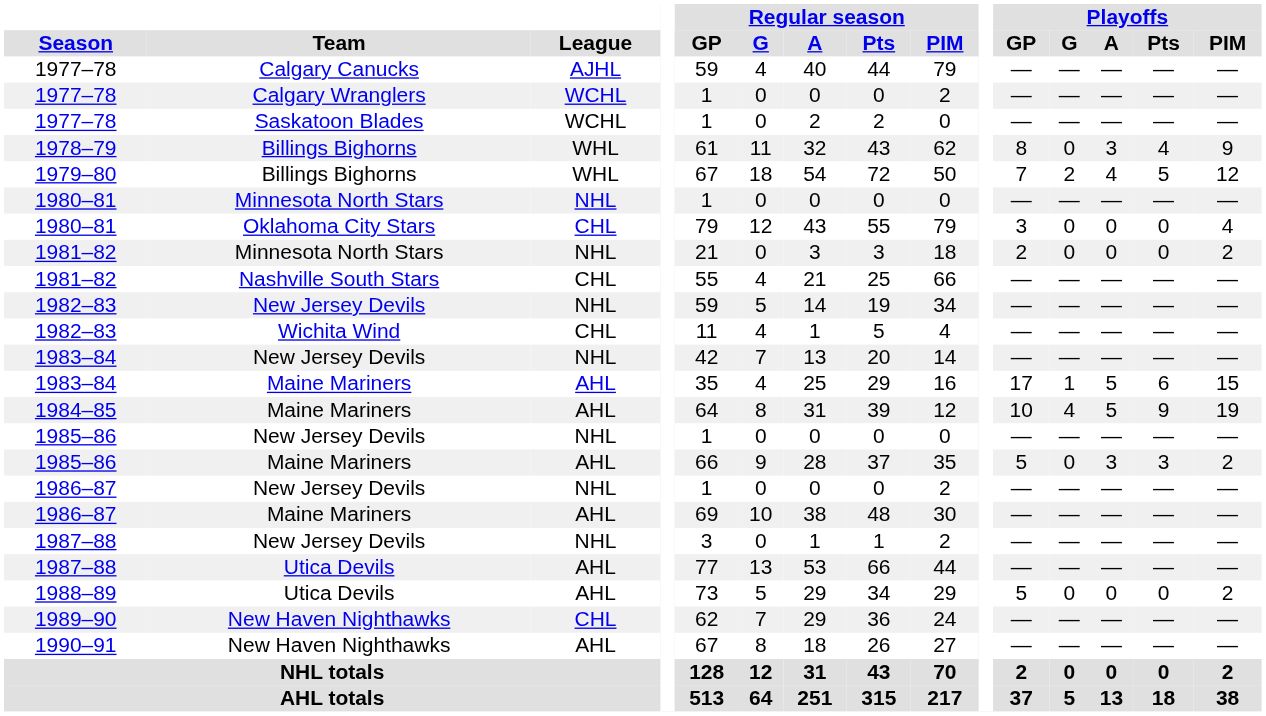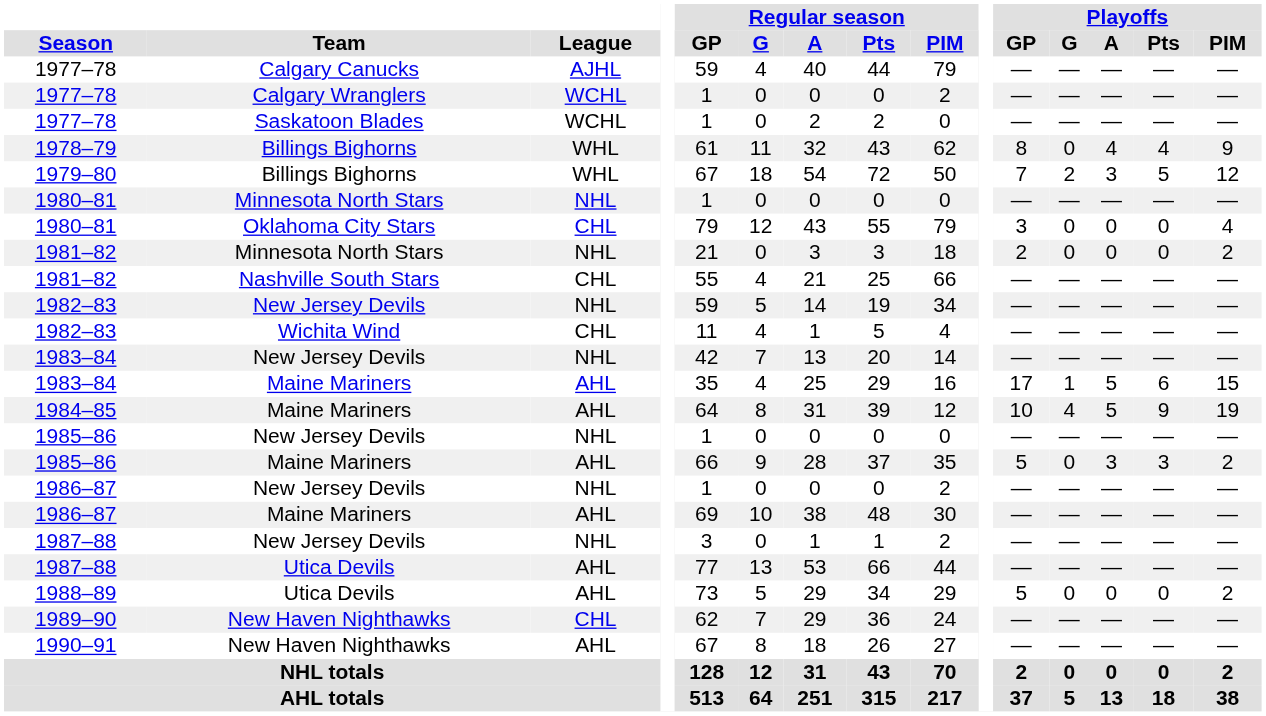 <table border="0" cellpadding="1" cellspacing="0" style="text-align:center; width:60em">
 <tr bgcolor="#e0e0e0">
 <th colspan="3" bgcolor="#ffffff"> </th>
 <th rowspan="99" bgcolor="#ffffff"> </th>
 <th colspan="5"><a href='#'>Regular season</a></th>
 <th rowspan="99" bgcolor="#ffffff"> </th>
 <th colspan="5"><a href='#'>Playoffs</a></th>
 </tr>
 <tr bgcolor="#e0e0e0">
 <th><a href='#'>Season</a></th>
 <th>Team</th>
 <th>League</th>
 <th>GP</th>
 <th><a href='#'>G</a></th>
 <th><a href='#'>A</a></th>
 <th><a href='#'>Pts</a></th>
 <th><a href='#'>PIM</a></th>
 <th>GP</th>
 <th>G</th>
 <th>A</th>
 <th>Pts</th>
 <th>PIM</th>
 </tr>
 <tr>
 <td>1977–78</td>
 <td><a href='#'>Calgary Canucks</a></td>
 <td><a href='#'>AJHL</a></td>
 <td>59</td>
 <td>4</td>
 <td>40</td>
 <td>44</td>
 <td>79</td>
 <td>—</td>
 <td>—</td>
 <td>—</td>
 <td>—</td>
 <td>—</td>
 </tr>
 <tr bgcolor="#f0f0f0">
 <td><a href='#'>1977–78</a></td>
 <td><a href='#'>Calgary Wranglers</a></td>
 <td><a href='#'>WCHL</a></td>
 <td>1</td>
 <td>0</td>
 <td>0</td>
 <td>0</td>
 <td>2</td>
 <td>—</td>
 <td>—</td>
 <td>—</td>
 <td>—</td>
 <td>—</td>
 </tr>
 <tr>
 <td><a href='#'>1977–78</a></td>
 <td><a href='#'>Saskatoon Blades</a></td>
 <td>WCHL</td>
 <td>1</td>
 <td>0</td>
 <td>2</td>
 <td>2</td>
 <td>0</td>
 <td>—</td>
 <td>—</td>
 <td>—</td>
 <td>—</td>
 <td>—</td>
 </tr>
 <tr bgcolor="#f0f0f0">
 <td><a href='#'>1978–79</a></td>
 <td><a href='#'>Billings Bighorns</a></td>
 <td>WHL</td>
 <td>61</td>
 <td>11</td>
 <td>32</td>
 <td>43</td>
 <td>62</td>
 <td>8</td>
 <td>0</td>
-<td>3</td>
+<td>4</td>
 <td>4</td>
 <td>9</td>
 </tr>
 <tr>
 <td><a href='#'>1979–80</a></td>
 <td>Billings Bighorns</td>
 <td>WHL</td>
 <td>67</td>
 <td>18</td>
 <td>54</td>
 <td>72</td>
 <td>50</td>
 <td>7</td>
 <td>2</td>
-<td>4</td>
+<td>3</td>
 <td>5</td>
 <td>12</td>
 </tr>
 <tr bgcolor="#f0f0f0">
 <td><a href='#'>1980–81</a></td>
 <td><a href='#'>Minnesota North Stars</a></td>
 <td><a href='#'>NHL</a></td>
 <td>1</td>
 <td>0</td>
 <td>0</td>
 <td>0</td>
 <td>0</td>
 <td>—</td>
 <td>—</td>
 <td>—</td>
 <td>—</td>
 <td>—</td>
 </tr>
 <tr>
 <td><a href='#'>1980–81</a></td>
 <td><a href='#'>Oklahoma City Stars</a></td>
 <td><a href='#'>CHL</a></td>
 <td>79</td>
 <td>12</td>
 <td>43</td>
 <td>55</td>
 <td>79</td>
 <td>3</td>
 <td>0</td>
 <td>0</td>
 <td>0</td>
 <td>4</td>
 </tr>
 <tr bgcolor="#f0f0f0">
 <td><a href='#'>1981–82</a></td>
 <td>Minnesota North Stars</td>
 <td>NHL</td>
 <td>21</td>
 <td>0</td>
 <td>3</td>
 <td>3</td>
 <td>18</td>
 <td>2</td>
 <td>0</td>
 <td>0</td>
 <td>0</td>
 <td>2</td>
 </tr>
 <tr>
 <td><a href='#'>1981–82</a></td>
 <td><a href='#'>Nashville South Stars</a></td>
 <td>CHL</td>
 <td>55</td>
 <td>4</td>
 <td>21</td>
 <td>25</td>
 <td>66</td>
 <td>—</td>
 <td>—</td>
 <td>—</td>
 <td>—</td>
 <td>—</td>
 </tr>
 <tr bgcolor="#f0f0f0">
 <td><a href='#'>1982–83</a></td>
 <td><a href='#'>New Jersey Devils</a></td>
 <td>NHL</td>
 <td>59</td>
 <td>5</td>
 <td>14</td>
 <td>19</td>
 <td>34</td>
 <td>—</td>
 <td>—</td>
 <td>—</td>
 <td>—</td>
 <td>—</td>
 </tr>
 <tr>
 <td><a href='#'>1982–83</a></td>
 <td><a href='#'>Wichita Wind</a></td>
 <td>CHL</td>
 <td>11</td>
 <td>4</td>
 <td>1</td>
 <td>5</td>
 <td>4</td>
 <td>—</td>
 <td>—</td>
 <td>—</td>
 <td>—</td>
 <td>—</td>
 </tr>
 <tr bgcolor="#f0f0f0">
 <td><a href='#'>1983–84</a></td>
 <td>New Jersey Devils</td>
 <td>NHL</td>
 <td>42</td>
 <td>7</td>
 <td>13</td>
 <td>20</td>
 <td>14</td>
 <td>—</td>
 <td>—</td>
 <td>—</td>
 <td>—</td>
 <td>—</td>
 </tr>
 <tr>
 <td><a href='#'>1983–84</a></td>
 <td><a href='#'>Maine Mariners</a></td>
 <td><a href='#'>AHL</a></td>
 <td>35</td>
 <td>4</td>
 <td>25</td>
 <td>29</td>
 <td>16</td>
 <td>17</td>
 <td>1</td>
 <td>5</td>
 <td>6</td>
 <td>15</td>
 </tr>
 <tr bgcolor="#f0f0f0">
 <td><a href='#'>1984–85</a></td>
 <td>Maine Mariners</td>
 <td>AHL</td>
 <td>64</td>
 <td>8</td>
 <td>31</td>
 <td>39</td>
 <td>12</td>
 <td>10</td>
 <td>4</td>
 <td>5</td>
 <td>9</td>
 <td>19</td>
 </tr>
 <tr>
 <td><a href='#'>1985–86</a></td>
 <td>New Jersey Devils</td>
 <td>NHL</td>
 <td>1</td>
 <td>0</td>
 <td>0</td>
 <td>0</td>
 <td>0</td>
 <td>—</td>
 <td>—</td>
 <td>—</td>
 <td>—</td>
 <td>—</td>
 </tr>
 <tr bgcolor="#f0f0f0">
 <td><a href='#'>1985–86</a></td>
 <td>Maine Mariners</td>
 <td>AHL</td>
 <td>66</td>
 <td>9</td>
 <td>28</td>
 <td>37</td>
 <td>35</td>
 <td>5</td>
 <td>0</td>
 <td>3</td>
 <td>3</td>
 <td>2</td>
 </tr>
 <tr>
 <td><a href='#'>1986–87</a></td>
 <td>New Jersey Devils</td>
 <td>NHL</td>
 <td>1</td>
 <td>0</td>
 <td>0</td>
 <td>0</td>
 <td>2</td>
 <td>—</td>
 <td>—</td>
 <td>—</td>
 <td>—</td>
 <td>—</td>
 </tr>
 <tr bgcolor="#f0f0f0">
 <td><a href='#'>1986–87</a></td>
 <td>Maine Mariners</td>
 <td>AHL</td>
 <td>69</td>
 <td>10</td>
 <td>38</td>
 <td>48</td>
 <td>30</td>
 <td>—</td>
 <td>—</td>
 <td>—</td>
 <td>—</td>
 <td>—</td>
 </tr>
 <tr>
 <td><a href='#'>1987–88</a></td>
 <td>New Jersey Devils</td>
 <td>NHL</td>
 <td>3</td>
 <td>0</td>
 <td>1</td>
 <td>1</td>
 <td>2</td>
 <td>—</td>
 <td>—</td>
 <td>—</td>
 <td>—</td>
 <td>—</td>
 </tr>
 <tr bgcolor="#f0f0f0">
 <td><a href='#'>1987–88</a></td>
 <td><a href='#'>Utica Devils</a></td>
 <td>AHL</td>
 <td>77</td>
 <td>13</td>
 <td>53</td>
 <td>66</td>
 <td>44</td>
 <td>—</td>
 <td>—</td>
 <td>—</td>
 <td>—</td>
 <td>—</td>
 </tr>
 <tr>
 <td><a href='#'>1988–89</a></td>
 <td>Utica Devils</td>
 <td>AHL</td>
 <td>73</td>
 <td>5</td>
 <td>29</td>
 <td>34</td>
 <td>29</td>
 <td>5</td>
 <td>0</td>
 <td>0</td>
 <td>0</td>
 <td>2</td>
 </tr>
 <tr bgcolor="#f0f0f0">
 <td><a href='#'>1989–90</a></td>
 <td><a href='#'>New Haven Nighthawks</a></td>
 <td><a href='#'>CHL</a></td>
 <td>62</td>
 <td>7</td>
 <td>29</td>
 <td>36</td>
 <td>24</td>
 <td>—</td>
 <td>—</td>
 <td>—</td>
 <td>—</td>
 <td>—</td>
 </tr>
 <tr>
 <td><a href='#'>1990–91</a></td>
 <td>New Haven Nighthawks</td>
 <td>AHL</td>
 <td>67</td>
 <td>8</td>
 <td>18</td>
 <td>26</td>
 <td>27</td>
 <td>—</td>
 <td>—</td>
 <td>—</td>
 <td>—</td>
 <td>—</td>
 </tr>
 <tr>
 </tr>
 <tr ALIGN="center" bgcolor="#e0e0e0">
 <th colspan="3">NHL totals</th>
 <th ALIGN="center">128</th>
 <th ALIGN="center">12</th>
 <th ALIGN="center">31</th>
 <th ALIGN="center">43</th>
 <th ALIGN="center">70</th>
 <th ALIGN="center">2</th>
 <th ALIGN="center">0</th>
 <th ALIGN="center">0</th>
 <th ALIGN="center">0</th>
 <th ALIGN="center">2</th>
 </tr>
 <tr>
 </tr>
 <tr ALIGN="center" bgcolor="#e0e0e0">
 <th colspan="3">AHL totals</th>
 <th ALIGN="center">513</th>
 <th ALIGN="center">64</th>
 <th ALIGN="center">251</th>
 <th ALIGN="center">315</th>
 <th ALIGN="center">217</th>
 <th ALIGN="center">37</th>
 <th ALIGN="center">5</th>
 <th ALIGN="center">13</th>
 <th ALIGN="center">18</th>
 <th ALIGN="center">38</th>
 </tr>
 </table>
